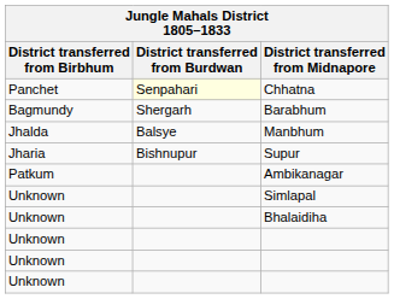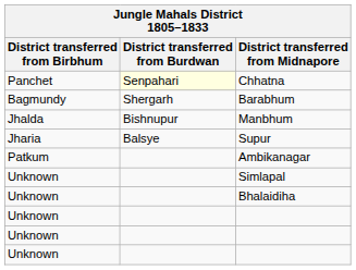 <table class="wikitable">
 <tr>
 <th colspan="3">Jungle Mahals District<br>1805–1833</th>
 </tr>
 <tr>
 <th>District transferred<br>from Birbhum</th>
 <th>District transferred<br>from Burdwan</th>
 <th>District transferred<br>from Midnapore</th>
 </tr>
 <tr>
 <td>Panchet</td>
 <td style="background: lightyellow;">Senpahari</td>
 <td>Chhatna</td>
 </tr>
 <tr>
 <td>Bagmundy</td>
 <td>Shergarh</td>
 <td>Barabhum</td>
 </tr>
 <tr>
 <td>Jhalda</td>
-<td>Balsye</td>
+<td>Bishnupur</td>
 <td>Manbhum</td>
 </tr>
 <tr>
 <td>Jharia</td>
-<td>Bishnupur</td>
+<td>Balsye</td>
 <td>Supur</td>
 </tr>
 <tr>
 <td>Patkum</td>
 <td></td>
 <td>Ambikanagar</td>
 </tr>
 <tr>
 <td>Unknown</td>
 <td></td>
 <td>Simlapal</td>
 </tr>
 <tr>
 <td>Unknown</td>
 <td></td>
 <td>Bhalaidiha</td>
 </tr>
 <tr>
 <td>Unknown</td>
 <td></td>
 <td></td>
 </tr>
 <tr>
 <td>Unknown</td>
 <td></td>
 <td></td>
 </tr>
 <tr>
 <td>Unknown</td>
 <td></td>
 <td></td>
 </tr>
 </table>
